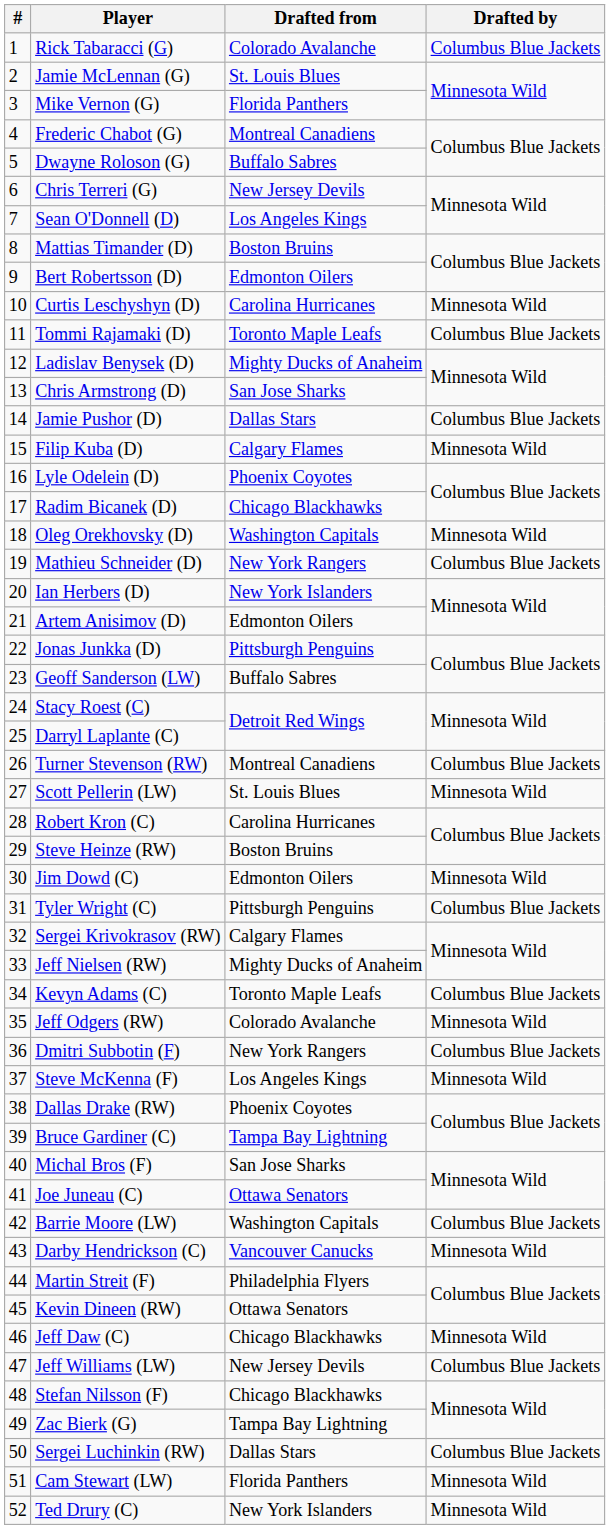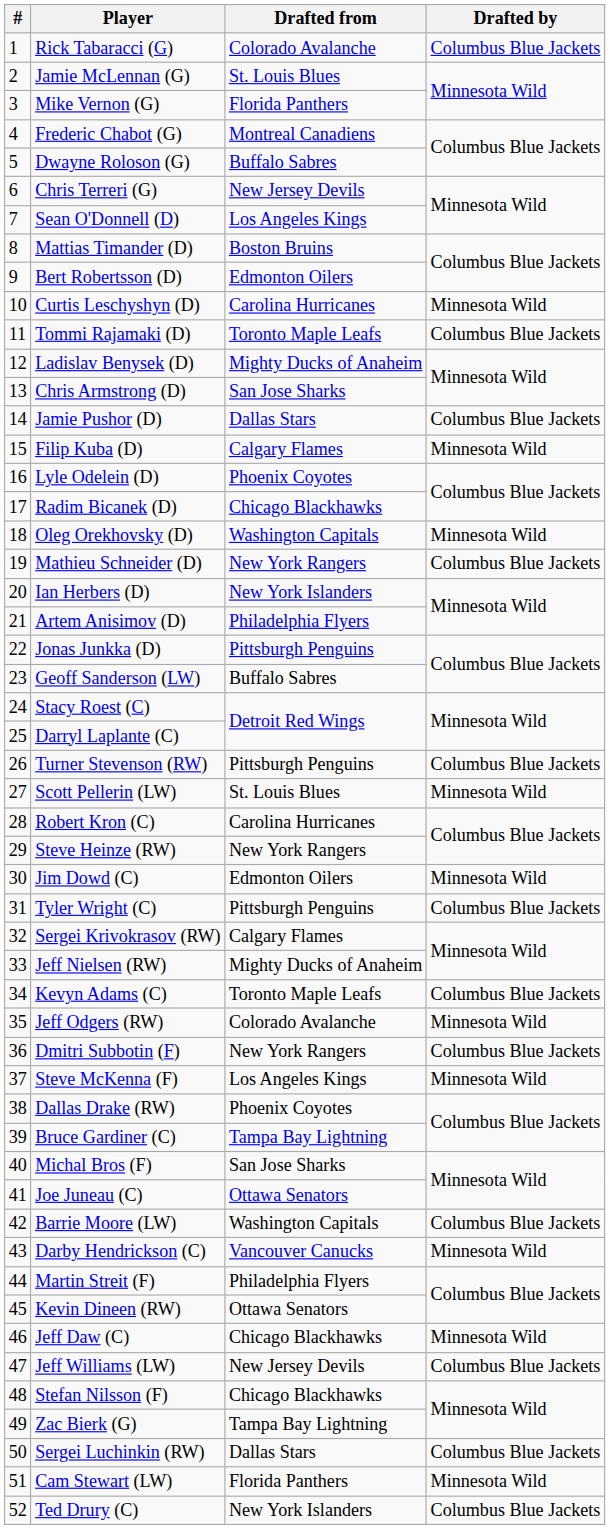 <table class="wikitable sortable">
 <tr>
 <th>#</th>
 <th>Player</th>
 <th>Drafted from</th>
 <th>Drafted by</th>
 </tr>
 <tr>
 <td>1</td>
 <td><a href='#'>Rick Tabaracci</a> (<a href='#'>G</a>)</td>
 <td><a href='#'>Colorado Avalanche</a></td>
 <td><a href='#'>Columbus Blue Jackets</a></td>
 </tr>
 <tr>
 <td>2</td>
 <td><a href='#'>Jamie McLennan</a> (G)</td>
 <td><a href='#'>St. Louis Blues</a></td>
 <td rowspan="2"><a href='#'>Minnesota Wild</a></td>
 </tr>
 <tr>
 <td>3</td>
 <td><a href='#'>Mike Vernon</a> (G)</td>
 <td><a href='#'>Florida Panthers</a></td>
 </tr>
 <tr>
 <td>4</td>
 <td><a href='#'>Frederic Chabot</a> (G)</td>
 <td><a href='#'>Montreal Canadiens</a></td>
 <td rowspan="2">Columbus Blue Jackets</td>
 </tr>
 <tr>
 <td>5</td>
 <td><a href='#'>Dwayne Roloson</a> (G)</td>
 <td><a href='#'>Buffalo Sabres</a></td>
 </tr>
 <tr>
 <td>6</td>
 <td><a href='#'>Chris Terreri</a> (G)</td>
 <td><a href='#'>New Jersey Devils</a></td>
 <td rowspan="2">Minnesota Wild</td>
 </tr>
 <tr>
 <td>7</td>
 <td><a href='#'>Sean O'Donnell</a> (<a href='#'>D</a>)</td>
 <td><a href='#'>Los Angeles Kings</a></td>
 </tr>
 <tr>
 <td>8</td>
 <td><a href='#'>Mattias Timander</a> (D)</td>
 <td><a href='#'>Boston Bruins</a></td>
 <td rowspan="2">Columbus Blue Jackets</td>
 </tr>
 <tr>
 <td>9</td>
 <td><a href='#'>Bert Robertsson</a> (D)</td>
 <td><a href='#'>Edmonton Oilers</a></td>
 </tr>
 <tr>
 <td>10</td>
 <td><a href='#'>Curtis Leschyshyn</a> (D)</td>
 <td><a href='#'>Carolina Hurricanes</a></td>
 <td>Minnesota Wild</td>
 </tr>
 <tr>
 <td>11</td>
 <td><a href='#'>Tommi Rajamaki</a> (D)</td>
 <td><a href='#'>Toronto Maple Leafs</a></td>
 <td>Columbus Blue Jackets</td>
 </tr>
 <tr>
 <td>12</td>
 <td><a href='#'>Ladislav Benysek</a> (D)</td>
 <td><a href='#'>Mighty Ducks of Anaheim</a></td>
 <td rowspan="2">Minnesota Wild</td>
 </tr>
 <tr>
 <td>13</td>
 <td><a href='#'>Chris Armstrong</a> (D)</td>
 <td><a href='#'>San Jose Sharks</a></td>
 </tr>
 <tr>
 <td>14</td>
 <td><a href='#'>Jamie Pushor</a> (D)</td>
 <td><a href='#'>Dallas Stars</a></td>
 <td>Columbus Blue Jackets</td>
 </tr>
 <tr>
 <td>15</td>
 <td><a href='#'>Filip Kuba</a> (D)</td>
 <td><a href='#'>Calgary Flames</a></td>
 <td>Minnesota Wild</td>
 </tr>
 <tr>
 <td>16</td>
 <td><a href='#'>Lyle Odelein</a> (D)</td>
 <td><a href='#'>Phoenix Coyotes</a></td>
 <td rowspan="2">Columbus Blue Jackets</td>
 </tr>
 <tr>
 <td>17</td>
 <td><a href='#'>Radim Bicanek</a> (D)</td>
 <td><a href='#'>Chicago Blackhawks</a></td>
 </tr>
 <tr>
 <td>18</td>
 <td><a href='#'>Oleg Orekhovsky</a> (D)</td>
 <td><a href='#'>Washington Capitals</a></td>
 <td>Minnesota Wild</td>
 </tr>
 <tr>
 <td>19</td>
 <td><a href='#'>Mathieu Schneider</a> (D)</td>
 <td><a href='#'>New York Rangers</a></td>
 <td>Columbus Blue Jackets</td>
 </tr>
 <tr>
 <td>20</td>
 <td><a href='#'>Ian Herbers</a> (D)</td>
 <td><a href='#'>New York Islanders</a></td>
 <td rowspan="2">Minnesota Wild</td>
 </tr>
 <tr>
 <td>21</td>
 <td><a href='#'>Artem Anisimov</a> (D)</td>
-<td>Edmonton Oilers</td>
+<td><a href='#'>Philadelphia Flyers</a></td>
 </tr>
 <tr>
 <td>22</td>
 <td><a href='#'>Jonas Junkka</a> (D)</td>
 <td><a href='#'>Pittsburgh Penguins</a></td>
 <td rowspan="2">Columbus Blue Jackets</td>
 </tr>
 <tr>
 <td>23</td>
 <td><a href='#'>Geoff Sanderson</a> (<a href='#'>LW</a>)</td>
 <td>Buffalo Sabres</td>
 </tr>
 <tr>
 <td>24</td>
 <td><a href='#'>Stacy Roest</a> (<a href='#'>C</a>)</td>
 <td rowspan="2"><a href='#'>Detroit Red Wings</a></td>
 <td rowspan="2">Minnesota Wild</td>
 </tr>
 <tr>
 <td>25</td>
 <td><a href='#'>Darryl Laplante</a> (C)</td>
 </tr>
 <tr>
 <td>26</td>
 <td><a href='#'>Turner Stevenson</a> (<a href='#'>RW</a>)</td>
-<td>Montreal Canadiens</td>
+<td>Pittsburgh Penguins</td>
 <td>Columbus Blue Jackets</td>
 </tr>
 <tr>
 <td>27</td>
 <td><a href='#'>Scott Pellerin</a> (LW)</td>
 <td>St. Louis Blues</td>
 <td>Minnesota Wild</td>
 </tr>
 <tr>
 <td>28</td>
 <td><a href='#'>Robert Kron</a> (C)</td>
 <td>Carolina Hurricanes</td>
 <td rowspan="2">Columbus Blue Jackets</td>
 </tr>
 <tr>
 <td>29</td>
 <td><a href='#'>Steve Heinze</a> (RW)</td>
-<td>Boston Bruins</td>
+<td>New York Rangers</td>
 </tr>
 <tr>
 <td>30</td>
 <td><a href='#'>Jim Dowd</a> (C)</td>
 <td>Edmonton Oilers</td>
 <td>Minnesota Wild</td>
 </tr>
 <tr>
 <td>31</td>
 <td><a href='#'>Tyler Wright</a> (C)</td>
 <td>Pittsburgh Penguins</td>
 <td>Columbus Blue Jackets</td>
 </tr>
 <tr>
 <td>32</td>
 <td><a href='#'>Sergei Krivokrasov</a> (RW)</td>
 <td>Calgary Flames</td>
 <td rowspan="2">Minnesota Wild</td>
 </tr>
 <tr>
 <td>33</td>
 <td><a href='#'>Jeff Nielsen</a> (RW)</td>
 <td>Mighty Ducks of Anaheim</td>
 </tr>
 <tr>
 <td>34</td>
 <td><a href='#'>Kevyn Adams</a> (C)</td>
 <td>Toronto Maple Leafs</td>
 <td>Columbus Blue Jackets</td>
 </tr>
 <tr>
 <td>35</td>
 <td><a href='#'>Jeff Odgers</a> (RW)</td>
 <td>Colorado Avalanche</td>
 <td>Minnesota Wild</td>
 </tr>
 <tr>
 <td>36</td>
 <td><a href='#'>Dmitri Subbotin</a> (<a href='#'>F</a>)</td>
 <td>New York Rangers</td>
 <td>Columbus Blue Jackets</td>
 </tr>
 <tr>
 <td>37</td>
 <td><a href='#'>Steve McKenna</a> (F)</td>
 <td>Los Angeles Kings</td>
 <td>Minnesota Wild</td>
 </tr>
 <tr>
 <td>38</td>
 <td><a href='#'>Dallas Drake</a> (RW)</td>
 <td>Phoenix Coyotes</td>
 <td rowspan="2">Columbus Blue Jackets</td>
 </tr>
 <tr>
 <td>39</td>
 <td><a href='#'>Bruce Gardiner</a> (C)</td>
 <td><a href='#'>Tampa Bay Lightning</a></td>
 </tr>
 <tr>
 <td>40</td>
 <td><a href='#'>Michal Bros</a> (F)</td>
 <td>San Jose Sharks</td>
 <td rowspan="2">Minnesota Wild</td>
 </tr>
 <tr>
 <td>41</td>
 <td><a href='#'>Joe Juneau</a> (C)</td>
 <td><a href='#'>Ottawa Senators</a></td>
 </tr>
 <tr>
 <td>42</td>
 <td><a href='#'>Barrie Moore</a> (LW)</td>
 <td>Washington Capitals</td>
 <td>Columbus Blue Jackets</td>
 </tr>
 <tr>
 <td>43</td>
 <td><a href='#'>Darby Hendrickson</a> (C)</td>
 <td><a href='#'>Vancouver Canucks</a></td>
 <td>Minnesota Wild</td>
 </tr>
 <tr>
 <td>44</td>
 <td><a href='#'>Martin Streit</a> (F)</td>
 <td>Philadelphia Flyers</td>
 <td rowspan="2">Columbus Blue Jackets</td>
 </tr>
 <tr>
 <td>45</td>
 <td><a href='#'>Kevin Dineen</a> (RW)</td>
 <td>Ottawa Senators</td>
 </tr>
 <tr>
 <td>46</td>
 <td><a href='#'>Jeff Daw</a> (C)</td>
 <td>Chicago Blackhawks</td>
 <td>Minnesota Wild</td>
 </tr>
 <tr>
 <td>47</td>
 <td><a href='#'>Jeff Williams</a> (LW)</td>
 <td>New Jersey Devils</td>
 <td>Columbus Blue Jackets</td>
 </tr>
 <tr>
 <td>48</td>
 <td><a href='#'>Stefan Nilsson</a> (F)</td>
 <td>Chicago Blackhawks</td>
 <td rowspan="2">Minnesota Wild</td>
 </tr>
 <tr>
 <td>49</td>
 <td><a href='#'>Zac Bierk</a> (G)</td>
 <td>Tampa Bay Lightning</td>
 </tr>
 <tr>
 <td>50</td>
 <td><a href='#'>Sergei Luchinkin</a> (RW)</td>
 <td>Dallas Stars</td>
 <td>Columbus Blue Jackets</td>
 </tr>
 <tr>
 <td>51</td>
 <td><a href='#'>Cam Stewart</a> (LW)</td>
 <td>Florida Panthers</td>
 <td>Minnesota Wild</td>
 </tr>
 <tr>
 <td>52</td>
 <td><a href='#'>Ted Drury</a> (C)</td>
 <td>New York Islanders</td>
-<td>Minnesota Wild</td>
+<td>Columbus Blue Jackets</td>
 </tr>
 </table>
